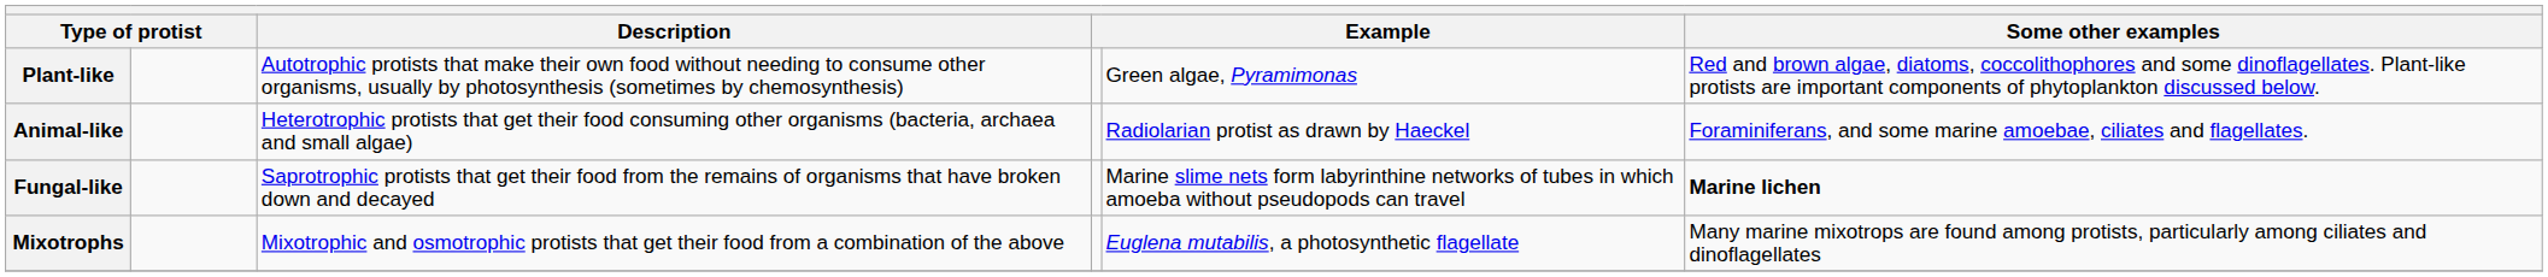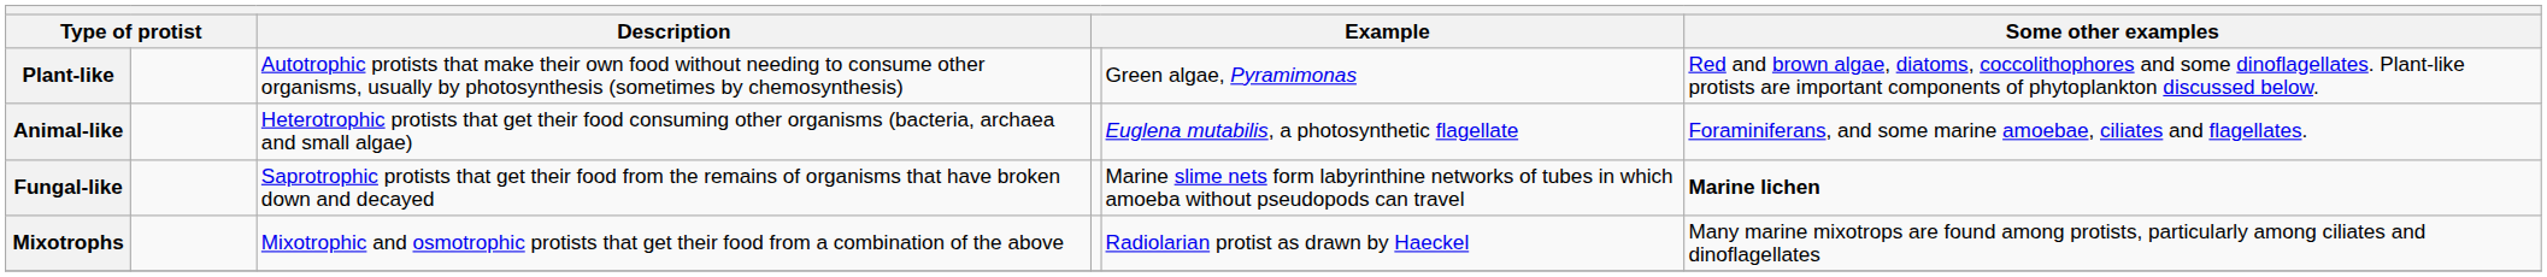 <table class="wikitable">
 <tr>
 <th colspan=8></th>
 </tr>
 <tr>
 <th colspan=2>Type of protist</th>
 <th>Description</th>
 <th colspan=2>Example</th>
 <th>Some other examples</th>
 </tr>
 <tr>
 <th width=90px>Plant-like</th>
 <td width=90px></td>
 <td><a href='#'>Autotrophic</a> protists that make their own food without needing to consume other organisms, usually by photosynthesis (sometimes by chemosynthesis)</td>
 <td></td>
 <td>Green algae, <em><a href='#'>Pyramimonas</a></em></td>
 <td><a href='#'>Red</a> and <a href='#'>brown algae</a>, <a href='#'>diatoms</a>, <a href='#'>coccolithophores</a> and some <a href='#'>dinoflagellates</a>. Plant-like protists are important components of phytoplankton <a href='#'>discussed below</a>.</td>
 </tr>
 <tr>
 <th>Animal-like</th>
 <td></td>
 <td><a href='#'>Heterotrophic</a> protists that get their food consuming other organisms (bacteria, archaea and small algae)</td>
 <td></td>
-<td><a href='#'>Radiolarian</a> protist as drawn by <a href='#'>Haeckel</a></td>
+<td><em><a href='#'>Euglena mutabilis</a></em>, a photosynthetic <a href='#'>flagellate</a></td>
 <td><a href='#'>Foraminiferans</a>, and some marine <a href='#'>amoebae</a>, <a href='#'>ciliates</a> and <a href='#'>flagellates</a>.</td>
 </tr>
 <tr>
 <th>Fungal-like</th>
 <td></td>
 <td><a href='#'>Saprotrophic</a> protists that get their food from the remains of organisms that have broken down and decayed</td>
 <td></td>
 <td>Marine <a href='#'>slime nets</a> form labyrinthine networks of tubes in which amoeba without pseudopods can travel</td>
 <td><strong>Marine lichen</strong></td>
 </tr>
 <tr>
 <th>Mixotrophs</th>
 <td></td>
 <td><a href='#'>Mixotrophic</a> and <a href='#'>osmotrophic</a> protists that get their food from a combination of the above</td>
 <td></td>
-<td><em><a href='#'>Euglena mutabilis</a></em>, a photosynthetic <a href='#'>flagellate</a></td>
+<td><a href='#'>Radiolarian</a> protist as drawn by <a href='#'>Haeckel</a></td>
 <td>Many marine mixotrops are found among protists, particularly among ciliates and dinoflagellates</td>
 </tr>
 <tr>
 </tr>
 </table>
